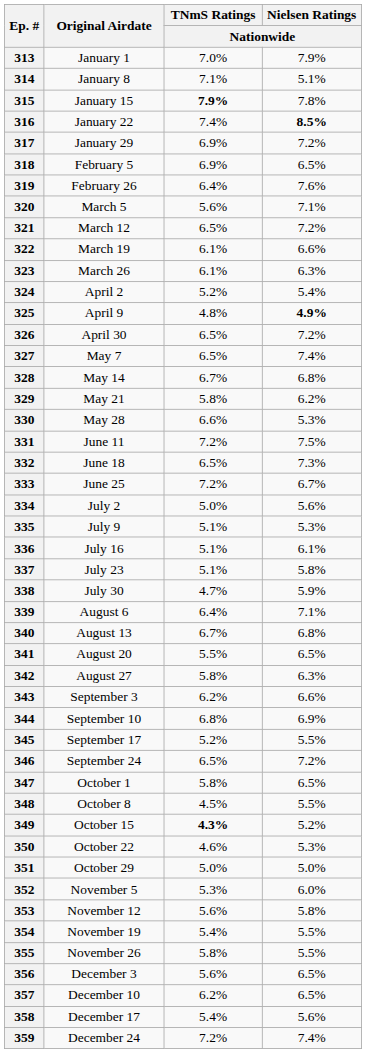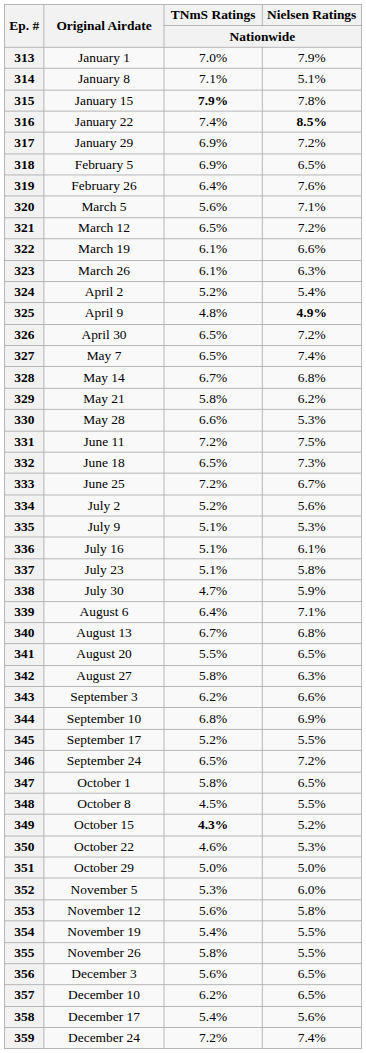 <table class="wikitable" style="text-align:center;">
 <tr>
 <th rowspan="2" style="width:40px;">Ep. #</th>
 <th rowspan="2" style="width:135px;">Original Airdate</th>
 <th width=110><strong>TNmS Ratings</strong></th>
 <th width=110><strong>Nielsen Ratings</strong></th>
 </tr>
 <tr>
 <th colspan="2"><strong>Nationwide</strong></th>
 </tr>
 <tr>
 <th>313</th>
 <td>January 1</td>
 <td>7.0%</td>
 <td>7.9%</td>
 </tr>
 <tr>
 <th>314</th>
 <td>January 8</td>
 <td>7.1%</td>
 <td>5.1%</td>
 </tr>
 <tr>
 <th>315</th>
 <td>January 15</td>
 <td><span><strong>7.9%</strong></span></td>
 <td>7.8%</td>
 </tr>
 <tr>
 <th>316</th>
 <td>January 22</td>
 <td>7.4%</td>
 <td><span><strong>8.5%</strong></span></td>
 </tr>
 <tr>
 <th>317</th>
 <td>January 29</td>
 <td>6.9%</td>
 <td>7.2%</td>
 </tr>
 <tr>
 <th>318</th>
 <td>February 5</td>
 <td>6.9%</td>
 <td>6.5%</td>
 </tr>
 <tr>
 <th>319</th>
 <td>February 26</td>
 <td>6.4%</td>
 <td>7.6%</td>
 </tr>
 <tr>
 <th>320</th>
 <td>March 5</td>
 <td>5.6%</td>
 <td>7.1%</td>
 </tr>
 <tr>
 <th>321</th>
 <td>March 12</td>
 <td>6.5%</td>
 <td>7.2%</td>
 </tr>
 <tr>
 <th>322</th>
 <td>March 19</td>
 <td>6.1%</td>
 <td>6.6%</td>
 </tr>
 <tr>
 <th>323</th>
 <td>March 26</td>
 <td>6.1%</td>
 <td>6.3%</td>
 </tr>
 <tr>
 <th>324</th>
 <td>April 2</td>
 <td>5.2%</td>
 <td>5.4%</td>
 </tr>
 <tr>
 <th>325</th>
 <td>April 9</td>
 <td>4.8%</td>
 <td><span><strong>4.9%</strong></span></td>
 </tr>
 <tr>
 <th>326</th>
 <td>April 30</td>
 <td>6.5%</td>
 <td>7.2%</td>
 </tr>
 <tr>
 <th>327</th>
 <td>May 7</td>
 <td>6.5%</td>
 <td>7.4%</td>
 </tr>
 <tr>
 <th>328</th>
 <td>May 14</td>
 <td>6.7%</td>
 <td>6.8%</td>
 </tr>
 <tr>
 <th>329</th>
 <td>May 21</td>
 <td>5.8%</td>
 <td>6.2%</td>
 </tr>
 <tr>
 <th>330</th>
 <td>May 28</td>
 <td>6.6%</td>
 <td>5.3%</td>
 </tr>
 <tr>
 <th>331</th>
 <td>June 11</td>
 <td>7.2%</td>
 <td>7.5%</td>
 </tr>
 <tr>
 <th>332</th>
 <td>June 18</td>
 <td>6.5%</td>
 <td>7.3%</td>
 </tr>
 <tr>
 <th>333</th>
 <td>June 25</td>
 <td>7.2%</td>
 <td>6.7%</td>
 </tr>
 <tr>
 <th>334</th>
 <td>July 2</td>
-<td>5.0%</td>
+<td>5.2%</td>
 <td>5.6%</td>
 </tr>
 <tr>
 <th>335</th>
 <td>July 9</td>
 <td>5.1%</td>
 <td>5.3%</td>
 </tr>
 <tr>
 <th>336</th>
 <td>July 16</td>
 <td>5.1%</td>
 <td>6.1%</td>
 </tr>
 <tr>
 <th>337</th>
 <td>July 23</td>
 <td>5.1%</td>
 <td>5.8%</td>
 </tr>
 <tr>
 <th>338</th>
 <td>July 30</td>
 <td>4.7%</td>
 <td>5.9%</td>
 </tr>
 <tr>
 <th>339</th>
 <td>August 6</td>
 <td>6.4%</td>
 <td>7.1%</td>
 </tr>
 <tr>
 <th>340</th>
 <td>August 13</td>
 <td>6.7%</td>
 <td>6.8%</td>
 </tr>
 <tr>
 <th>341</th>
 <td>August 20</td>
 <td>5.5%</td>
 <td>6.5%</td>
 </tr>
 <tr>
 <th>342</th>
 <td>August 27</td>
 <td>5.8%</td>
 <td>6.3%</td>
 </tr>
 <tr>
 <th>343</th>
 <td>September 3</td>
 <td>6.2%</td>
 <td>6.6%</td>
 </tr>
 <tr>
 <th>344</th>
 <td>September 10</td>
 <td>6.8%</td>
 <td>6.9%</td>
 </tr>
 <tr>
 <th>345</th>
 <td>September 17</td>
 <td>5.2%</td>
 <td>5.5%</td>
 </tr>
 <tr>
 <th>346</th>
 <td>September 24</td>
 <td>6.5%</td>
 <td>7.2%</td>
 </tr>
 <tr>
 <th>347</th>
 <td>October 1</td>
 <td>5.8%</td>
 <td>6.5%</td>
 </tr>
 <tr>
 <th>348</th>
 <td>October 8</td>
 <td>4.5%</td>
 <td>5.5%</td>
 </tr>
 <tr>
 <th>349</th>
 <td>October 15</td>
 <td><span><strong>4.3%</strong></span></td>
 <td>5.2%</td>
 </tr>
 <tr>
 <th>350</th>
 <td>October 22</td>
 <td>4.6%</td>
 <td>5.3%</td>
 </tr>
 <tr>
 <th>351</th>
 <td>October 29</td>
 <td>5.0%</td>
 <td>5.0%</td>
 </tr>
 <tr>
 <th>352</th>
 <td>November 5</td>
 <td>5.3%</td>
 <td>6.0%</td>
 </tr>
 <tr>
 <th>353</th>
 <td>November 12</td>
 <td>5.6%</td>
 <td>5.8%</td>
 </tr>
 <tr>
 <th>354</th>
 <td>November 19</td>
 <td>5.4%</td>
 <td>5.5%</td>
 </tr>
 <tr>
 <th>355</th>
 <td>November 26</td>
 <td>5.8%</td>
 <td>5.5%</td>
 </tr>
 <tr>
 <th>356</th>
 <td>December 3</td>
 <td>5.6%</td>
 <td>6.5%</td>
 </tr>
 <tr>
 <th>357</th>
 <td>December 10</td>
 <td>6.2%</td>
 <td>6.5%</td>
 </tr>
 <tr>
 <th>358</th>
 <td>December 17</td>
 <td>5.4%</td>
 <td>5.6%</td>
 </tr>
 <tr>
 <th>359</th>
 <td>December 24</td>
 <td>7.2%</td>
 <td>7.4%</td>
 </tr>
 </table>
